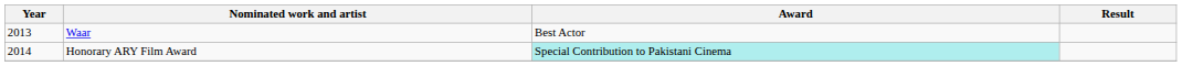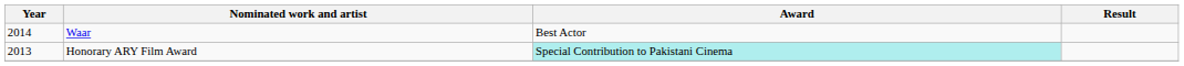 <table class="wikitable" width=100%>
 <tr>
 <th width=5%>Year</th>
 <th width=40%>Nominated work and artist</th>
 <th width=45%>Award</th>
 <th width=10%>Result</th>
 </tr>
 <tr>
-<td>2013</td>
+<td>2014</td>
 <td><a href='#'>Waar</a></td>
 <td>Best Actor</td>
 <td></td>
 </tr>
 <tr>
-<td>2014</td>
+<td>2013</td>
 <td>Honorary ARY Film Award</td>
 <td style="background: paleturquoise;">Special Contribution to Pakistani Cinema</td>
 <td></td>
 </tr>
 <tr>
 </tr>
 </table>
